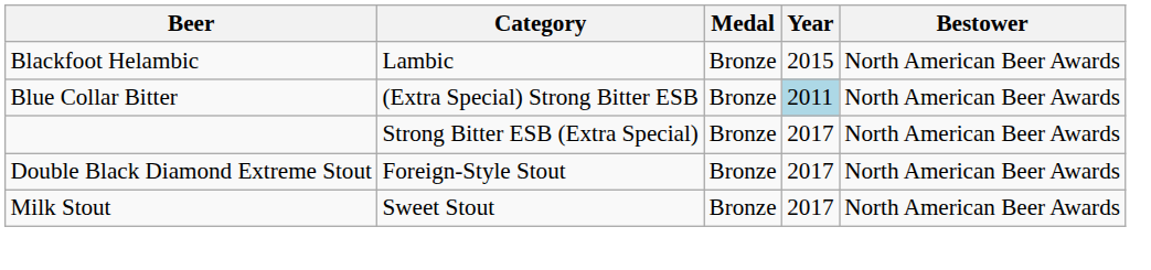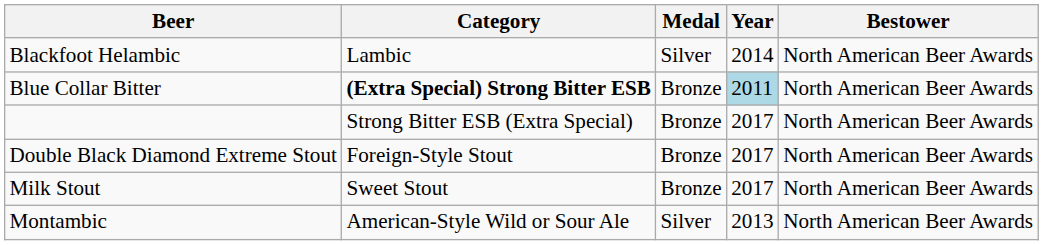 <table class="wikitable">
 <tr>
 <th>Beer</th>
 <th>Category</th>
 <th>Medal</th>
 <th>Year</th>
 <th>Bestower</th>
 </tr>
 <tr>
 <td>Blackfoot Helambic</td>
 <td>Lambic</td>
-<td>Bronze</td>
-<td>2015</td>
+<td>Silver</td>
+<td>2014</td>
 <td>North American Beer Awards</td>
 </tr>
 <tr>
 <td>Blue Collar Bitter</td>
-<td>(Extra Special) Strong Bitter ESB</td>
+<td><strong>(Extra Special) Strong Bitter ESB</strong></td>
 <td>Bronze</td>
 <td style="background: lightblue;">2011</td>
 <td>North American Beer Awards</td>
 </tr>
 <tr>
 <td></td>
 <td>Strong Bitter ESB (Extra Special)</td>
 <td>Bronze</td>
 <td>2017</td>
 <td>North American Beer Awards</td>
 </tr>
 <tr>
 <td>Double Black Diamond Extreme Stout</td>
 <td>Foreign-Style Stout</td>
 <td>Bronze</td>
 <td>2017</td>
 <td>North American Beer Awards</td>
 </tr>
 <tr>
 <td>Milk Stout</td>
 <td>Sweet Stout</td>
 <td>Bronze</td>
 <td>2017</td>
 <td>North American Beer Awards</td>
 </tr>
+<tr>
+<td>Montambic</td>
+<td>American-Style Wild or Sour Ale</td>
+<td>Silver</td>
+<td>2013</td>
+<td>North American Beer Awards</td>
+</tr>
 </table>
